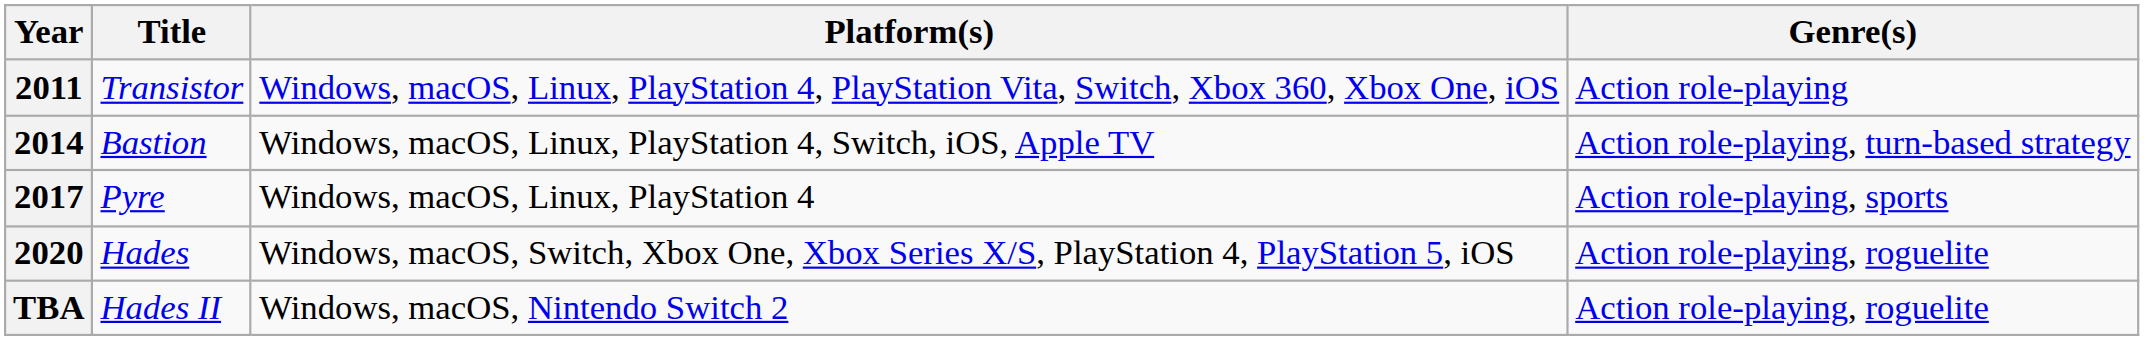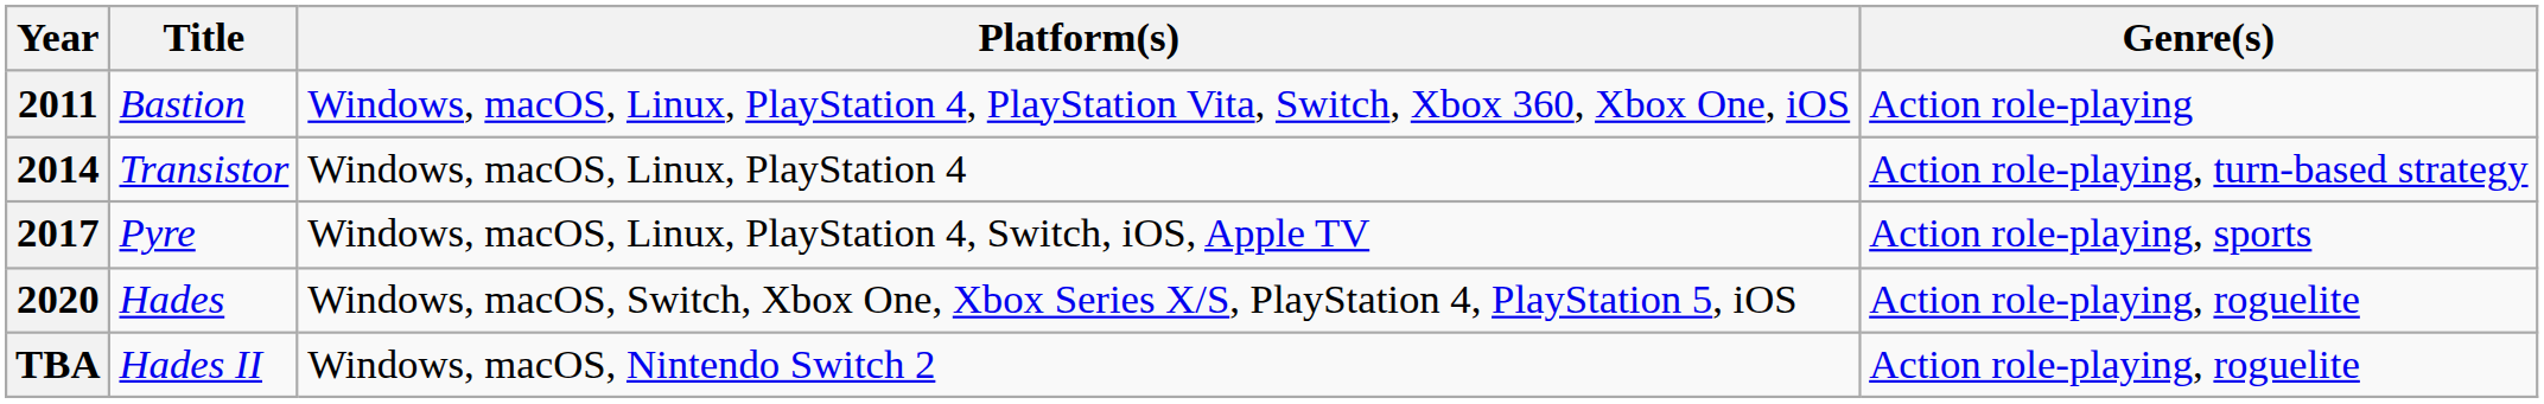 <table class="wikitable sortable plainrowheaders">
 <tr>
 <th scope="col">Year</th>
 <th scope="col">Title</th>
 <th scope="col">Platform(s)</th>
 <th scope="col">Genre(s)</th>
 </tr>
 <tr>
 <th scope="row">2011</th>
-<td><em><a href='#'>Transistor</a></em></td>
+<td><em><a href='#'>Bastion</a></em></td>
 <td><a href='#'>Windows</a>, <a href='#'>macOS</a>, <a href='#'>Linux</a>, <a href='#'>PlayStation 4</a>, <a href='#'>PlayStation Vita</a>, <a href='#'>Switch</a>, <a href='#'>Xbox 360</a>, <a href='#'>Xbox One</a>, <a href='#'>iOS</a></td>
 <td><a href='#'>Action role-playing</a></td>
 </tr>
 <tr>
 <th scope="row">2014</th>
-<td><em><a href='#'>Bastion</a></em></td>
-<td>Windows, macOS, Linux, PlayStation 4, Switch, iOS, <a href='#'>Apple TV</a></td>
+<td><em><a href='#'>Transistor</a></em></td>
+<td>Windows, macOS, Linux, PlayStation 4</td>
 <td><a href='#'>Action role-playing</a>, <a href='#'>turn-based strategy</a></td>
 </tr>
 <tr>
 <th scope="row">2017</th>
 <td><em><a href='#'>Pyre</a></em></td>
-<td>Windows, macOS, Linux, PlayStation 4</td>
+<td>Windows, macOS, Linux, PlayStation 4, Switch, iOS, <a href='#'>Apple TV</a></td>
 <td><a href='#'>Action role-playing</a>, <a href='#'>sports</a></td>
 </tr>
 <tr>
 <th scope="row">2020</th>
 <td><em><a href='#'>Hades</a></em></td>
 <td>Windows, macOS, Switch, Xbox One, <a href='#'>Xbox Series X/S</a>, PlayStation 4, <a href='#'>PlayStation 5</a>, iOS</td>
 <td><a href='#'>Action role-playing</a>, <a href='#'>roguelite</a></td>
 </tr>
 <tr>
 <th scope="row">TBA</th>
 <td><em><a href='#'>Hades II</a></em></td>
 <td>Windows, macOS, <a href='#'>Nintendo Switch 2</a></td>
 <td><a href='#'>Action role-playing</a>, <a href='#'>roguelite</a></td>
 </tr>
 </table>
